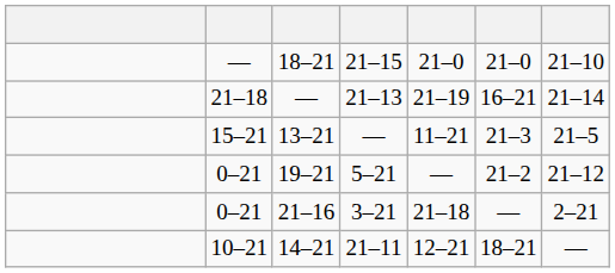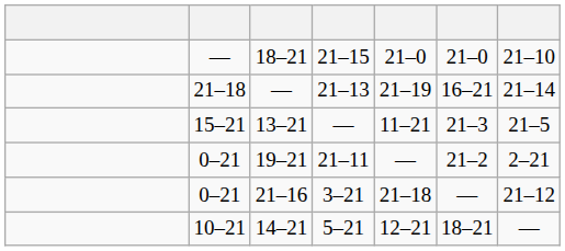 <table class="wikitable" style="text-align:center; font-size:90%;">
 <tr>
 <th width=120> </th>
 <th></th>
 <th></th>
 <th></th>
 <th></th>
 <th></th>
 <th></th>
 </tr>
 <tr>
 <td style="text-align:right;"></td>
 <td>—</td>
 <td>18–21</td>
 <td>21–15</td>
 <td>21–0</td>
 <td>21–0</td>
 <td>21–10</td>
 </tr>
 <tr>
 <td style="text-align:right;"></td>
 <td>21–18</td>
 <td>—</td>
 <td>21–13</td>
 <td>21–19</td>
 <td>16–21</td>
 <td>21–14</td>
 </tr>
 <tr>
 <td style="text-align:right;"></td>
 <td>15–21</td>
 <td>13–21</td>
 <td>—</td>
 <td>11–21</td>
 <td>21–3</td>
 <td>21–5</td>
 </tr>
 <tr>
 <td style="text-align:right;"></td>
 <td>0–21</td>
 <td>19–21</td>
-<td>5–21</td>
+<td>21–11</td>
 <td>—</td>
 <td>21–2</td>
-<td>21–12</td>
+<td>2–21</td>
 </tr>
 <tr>
 <td style="text-align:right;"></td>
 <td>0–21</td>
 <td>21–16</td>
 <td>3–21</td>
 <td>21–18</td>
 <td>—</td>
-<td>2–21</td>
+<td>21–12</td>
 </tr>
 <tr>
 <td style="text-align:right;"></td>
 <td>10–21</td>
 <td>14–21</td>
-<td>21–11</td>
+<td>5–21</td>
 <td>12–21</td>
 <td>18–21</td>
 <td>—</td>
 </tr>
 </table>
